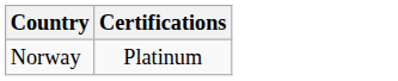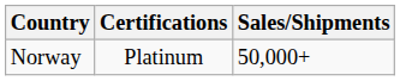 <table class="wikitable">
 <tr>
 <th align="left">Country</th>
 <th align="left">Certifications</th>
+<th align="left">Sales/Shipments</th>
 </tr>
 <tr>
 <td align="left">Norway</td>
 <td style="text-align:center;">Platinum</td>
+<td align="left">50,000+</td>
 </tr>
 </table>
